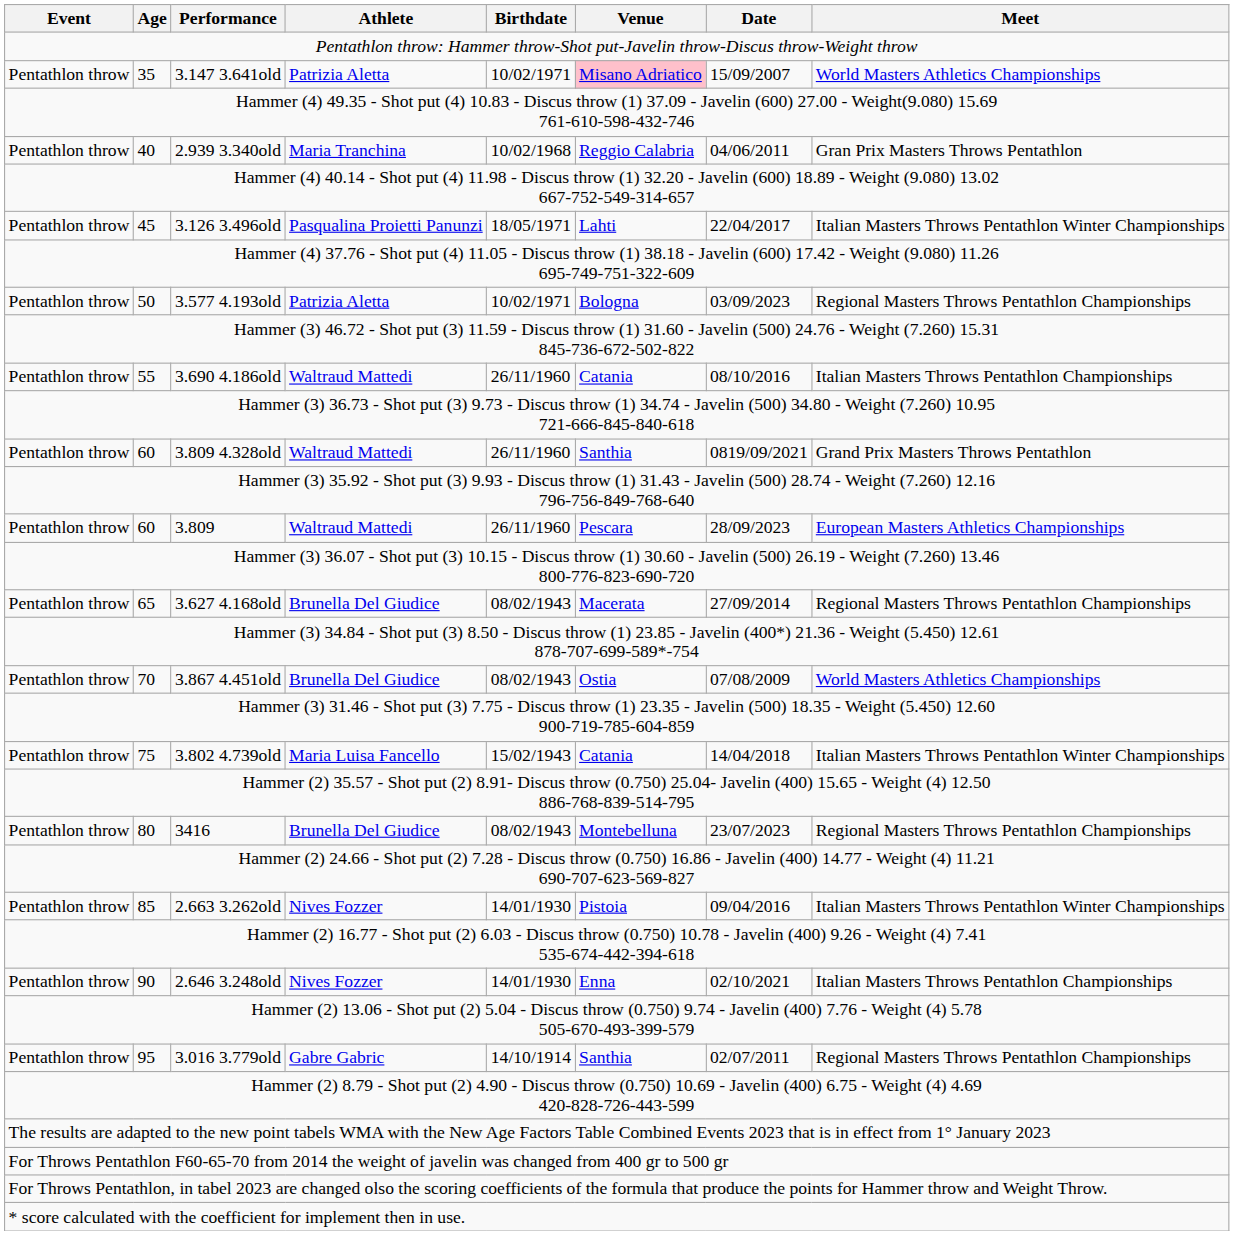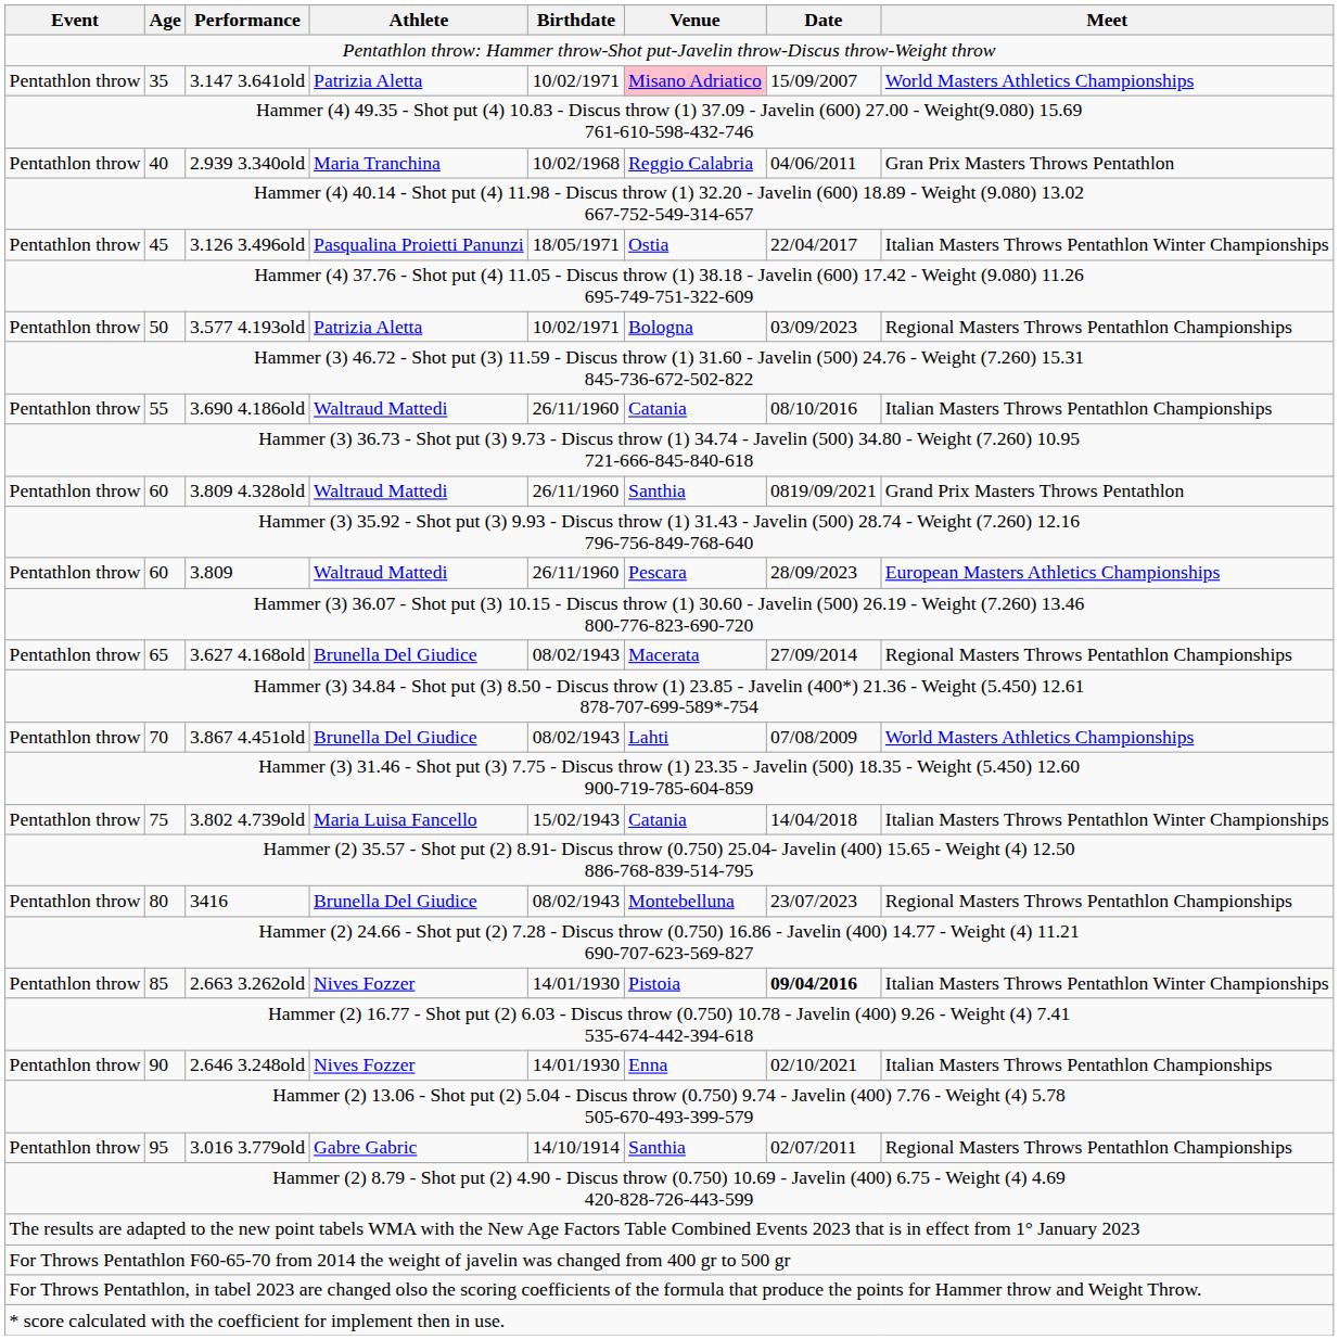 <table class="wikitable" width= style="font-size:90%; text-align:center">
 <tr>
 <th>Event</th>
 <th>Age</th>
 <th>Performance</th>
 <th>Athlete</th>
 <th>Birthdate</th>
 <th>Venue</th>
 <th>Date</th>
 <th>Meet</th>
 </tr>
 <tr>
 <td colspan=8 align=center><em>Pentathlon throw: Hammer throw-Shot put-Javelin throw-Discus throw-Weight throw</em></td>
 </tr>
 <tr>
 <td>Pentathlon throw</td>
 <td>35</td>
 <td>3.147 3.641old</td>
 <td align=left><a href='#'>Patrizia Aletta</a></td>
 <td>10/02/1971</td>
 <td align=left style="background: pink;"><a href='#'>Misano Adriatico</a></td>
 <td>15/09/2007</td>
 <td><a href='#'>World Masters Athletics Championships</a></td>
 </tr>
 <tr>
 <td colspan=8 align=center>Hammer (4) 49.35 - Shot put (4) 10.83 - Discus throw (1) 37.09 - Javelin (600) 27.00 - Weight(9.080) 15.69<br>761-610-598-432-746</td>
 </tr>
 <tr>
 <td>Pentathlon throw</td>
 <td>40</td>
 <td>2.939 3.340old</td>
 <td align=left><a href='#'>Maria Tranchina</a></td>
 <td>10/02/1968</td>
 <td align=left><a href='#'>Reggio Calabria</a></td>
 <td>04/06/2011</td>
 <td>Gran Prix Masters Throws Pentathlon</td>
 </tr>
 <tr>
 <td colspan=8 align=center>Hammer (4) 40.14 - Shot put (4) 11.98 - Discus throw (1) 32.20 - Javelin (600) 18.89 - Weight (9.080) 13.02<br>667-752-549-314-657</td>
 </tr>
 <tr>
 <td>Pentathlon throw</td>
 <td>45</td>
 <td>3.126 3.496old</td>
 <td align=left><a href='#'>Pasqualina Proietti Panunzi</a></td>
 <td>18/05/1971</td>
-<td align=left><a href='#'>Lahti</a></td>
+<td align=left><a href='#'>Ostia</a></td>
 <td>22/04/2017</td>
 <td>Italian Masters Throws Pentathlon Winter Championships</td>
 </tr>
 <tr>
 <td colspan=8 align=center>Hammer (4) 37.76 - Shot put (4) 11.05 - Discus throw (1) 38.18 - Javelin (600) 17.42 - Weight (9.080) 11.26<br>695-749-751-322-609</td>
 </tr>
 <tr>
 <td>Pentathlon throw</td>
 <td>50</td>
 <td>3.577 4.193old</td>
 <td align=left><a href='#'>Patrizia Aletta</a></td>
 <td>10/02/1971</td>
 <td align=left><a href='#'>Bologna</a></td>
 <td>03/09/2023</td>
 <td>Regional Masters Throws Pentathlon Championships</td>
 </tr>
 <tr>
 <td colspan=8 align=center>Hammer (3) 46.72 - Shot put (3) 11.59 - Discus throw (1) 31.60 - Javelin (500) 24.76 - Weight (7.260) 15.31<br>845-736-672-502-822</td>
 </tr>
 <tr>
 <td>Pentathlon throw</td>
 <td>55</td>
 <td>3.690 4.186old</td>
 <td align=left><a href='#'>Waltraud Mattedi</a></td>
 <td>26/11/1960</td>
 <td align=left><a href='#'>Catania</a></td>
 <td>08/10/2016</td>
 <td>Italian Masters Throws Pentathlon Championships</td>
 </tr>
 <tr>
 <td colspan=8 align=center>Hammer (3) 36.73 - Shot put (3) 9.73 - Discus throw (1) 34.74 - Javelin (500) 34.80 - Weight (7.260) 10.95<br>721-666-845-840-618</td>
 </tr>
 <tr>
 <td>Pentathlon throw</td>
 <td>60</td>
 <td>3.809 4.328old</td>
 <td align=left><a href='#'>Waltraud Mattedi</a></td>
 <td>26/11/1960</td>
 <td align=left><a href='#'>Santhia</a></td>
 <td>0819/09/2021</td>
 <td>Grand Prix Masters Throws Pentathlon</td>
 </tr>
 <tr>
 <td colspan=8 align=center>Hammer (3) 35.92 - Shot put (3) 9.93 - Discus throw (1) 31.43 - Javelin (500) 28.74 - Weight (7.260) 12.16<br>796-756-849-768-640</td>
 </tr>
 <tr>
 <td>Pentathlon throw</td>
 <td>60</td>
 <td>3.809</td>
 <td align=left><a href='#'>Waltraud Mattedi</a></td>
 <td>26/11/1960</td>
 <td align=left><a href='#'>Pescara</a></td>
 <td>28/09/2023</td>
 <td><a href='#'>European Masters Athletics Championships</a></td>
 </tr>
 <tr>
 <td colspan=8 align=center>Hammer (3) 36.07 - Shot put (3) 10.15 - Discus throw (1) 30.60 - Javelin (500) 26.19 - Weight (7.260) 13.46<br>800-776-823-690-720</td>
 </tr>
 <tr>
 <td>Pentathlon throw</td>
 <td>65</td>
 <td>3.627 4.168old</td>
 <td align=left><a href='#'>Brunella Del Giudice</a></td>
 <td>08/02/1943</td>
 <td align=left><a href='#'>Macerata</a></td>
 <td>27/09/2014</td>
 <td>Regional Masters Throws Pentathlon Championships</td>
 </tr>
 <tr>
 <td colspan=8 align=center>Hammer (3) 34.84 - Shot put (3) 8.50 - Discus throw (1) 23.85 - Javelin (400*) 21.36 - Weight (5.450) 12.61<br>878-707-699-589*-754</td>
 </tr>
 <tr>
 <td>Pentathlon throw</td>
 <td>70</td>
 <td>3.867 4.451old</td>
 <td align=left><a href='#'>Brunella Del Giudice</a></td>
 <td>08/02/1943</td>
-<td align=left><a href='#'>Ostia</a></td>
+<td align=left><a href='#'>Lahti</a></td>
 <td>07/08/2009</td>
 <td><a href='#'>World Masters Athletics Championships</a></td>
 </tr>
 <tr>
 <td colspan=8 align=center>Hammer (3) 31.46 - Shot put (3) 7.75 - Discus throw (1) 23.35 - Javelin (500) 18.35 - Weight (5.450) 12.60<br>900-719-785-604-859</td>
 </tr>
 <tr>
 <td>Pentathlon throw</td>
 <td>75</td>
 <td>3.802  4.739old</td>
 <td align=left><a href='#'>Maria Luisa Fancello</a></td>
 <td>15/02/1943</td>
 <td align=left><a href='#'>Catania</a></td>
 <td>14/04/2018</td>
 <td>Italian Masters Throws Pentathlon Winter Championships</td>
 </tr>
 <tr>
 <td colspan=8 align=center>Hammer (2) 35.57 - Shot put (2) 8.91- Discus throw (0.750) 25.04- Javelin (400) 15.65 - Weight (4) 12.50<br>886-768-839-514-795</td>
 </tr>
 <tr>
 <td>Pentathlon throw</td>
 <td>80</td>
 <td>3416</td>
 <td align=left><a href='#'>Brunella Del Giudice</a></td>
 <td>08/02/1943</td>
 <td align=left><a href='#'>Montebelluna</a></td>
 <td>23/07/2023</td>
 <td>Regional Masters Throws Pentathlon Championships</td>
 </tr>
 <tr>
 <td colspan=8 align=center>Hammer (2) 24.66 - Shot put (2) 7.28 - Discus throw (0.750) 16.86 - Javelin (400) 14.77 - Weight (4) 11.21<br>690-707-623-569-827</td>
 </tr>
 <tr>
 <td>Pentathlon throw</td>
 <td>85</td>
 <td>2.663 3.262old</td>
 <td align=left><a href='#'>Nives Fozzer</a></td>
 <td>14/01/1930</td>
 <td align=left><a href='#'>Pistoia</a></td>
-<td>09/04/2016</td>
+<td><strong>09/04/2016</strong></td>
 <td>Italian Masters Throws Pentathlon Winter Championships</td>
 </tr>
 <tr>
 <td colspan=8 align=center>Hammer (2) 16.77 - Shot put (2) 6.03 - Discus throw (0.750) 10.78 - Javelin (400) 9.26 - Weight (4) 7.41<br>535-674-442-394-618</td>
 </tr>
 <tr>
 <td>Pentathlon throw</td>
 <td>90</td>
 <td>2.646  3.248old</td>
 <td align=left><a href='#'>Nives Fozzer</a></td>
 <td>14/01/1930</td>
 <td align=left><a href='#'>Enna</a></td>
 <td>02/10/2021</td>
 <td>Italian Masters Throws Pentathlon Championships</td>
 </tr>
 <tr>
 <td colspan=8 align=center>Hammer (2) 13.06 - Shot put (2) 5.04 - Discus throw (0.750) 9.74 - Javelin (400) 7.76 - Weight (4) 5.78<br>505-670-493-399-579</td>
 </tr>
 <tr>
 <td>Pentathlon throw</td>
 <td>95</td>
 <td>3.016 3.779old</td>
 <td align=left><a href='#'>Gabre Gabric</a></td>
 <td>14/10/1914</td>
 <td align=left><a href='#'>Santhia</a></td>
 <td>02/07/2011</td>
 <td>Regional Masters Throws Pentathlon Championships</td>
 </tr>
 <tr>
 <td colspan=8 align=center>Hammer (2) 8.79 - Shot put (2) 4.90 - Discus throw (0.750) 10.69 - Javelin (400) 6.75 - Weight (4) 4.69<br>420-828-726-443-599</td>
 </tr>
 <tr>
 <td colspan=8 align=left>The results are adapted to the new point tabels WMA with the  New Age Factors Table Combined Events 2023 that is in effect   from  1° January 2023</td>
 </tr>
 <tr>
 <td colspan=8 align=left>For Throws Pentathlon F60-65-70 from 2014 the weight of javelin was changed from 400 gr to 500 gr</td>
 </tr>
 <tr>
 <td colspan=8 align=left>For Throws Pentathlon, in tabel 2023 are changed olso the scoring coefficients of the formula that produce the points for Hammer throw and Weight Throw.</td>
 </tr>
 <tr>
 <td colspan=8 align=left>* score calculated with the coefficient for implement then in use.</td>
 </tr>
 </table>
